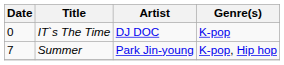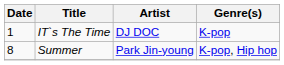 <table class="wikitable" style="text-align: left;">
 <tr>
 <th>Date</th>
 <th>Title</th>
 <th>Artist</th>
 <th>Genre(s)</th>
 </tr>
 <tr>
-<td>0</td>
+<td>1</td>
 <td><em>IT`s The Time</em></td>
 <td><a href='#'>DJ DOC</a></td>
 <td><a href='#'>K-pop</a></td>
 </tr>
 <tr>
-<td>7</td>
+<td>8</td>
 <td><em>Summer</em></td>
 <td><a href='#'>Park Jin-young</a></td>
 <td><a href='#'>K-pop</a>, <a href='#'>Hip hop</a></td>
 </tr>
 <tr>
 </tr>
 </table>
